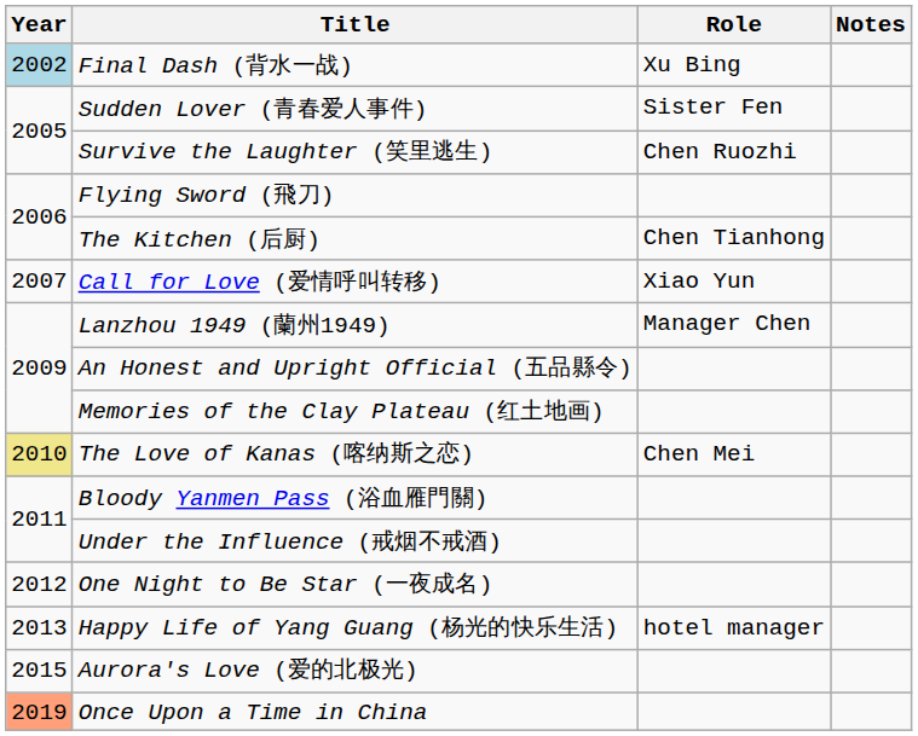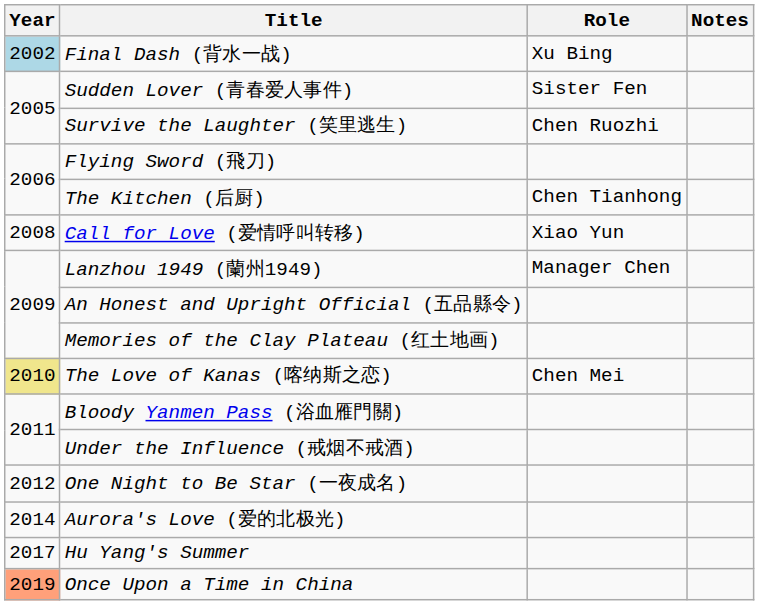 <table class="wikitable sortable">
 <tr>
 <th>Year</th>
 <th>Title</th>
 <th>Role</th>
 <th class="unsortable">Notes</th>
 </tr>
 <tr>
 <td style="background: lightblue;">2002</td>
 <td><em>Final Dash</em> (背水一战)</td>
 <td>Xu Bing</td>
 <td></td>
 </tr>
 <tr>
 <td rowspan=2>2005</td>
 <td><em>Sudden Lover</em> (青春爱人事件)</td>
 <td>Sister Fen</td>
 <td></td>
 </tr>
 <tr>
 <td><em>Survive the Laughter</em> (笑里逃生)</td>
 <td>Chen Ruozhi</td>
 <td></td>
 </tr>
 <tr>
 <td rowspan=2>2006</td>
 <td><em>Flying Sword</em> (飛刀)</td>
 <td></td>
 <td></td>
 </tr>
 <tr>
 <td><em>The Kitchen</em> (后厨)</td>
 <td>Chen Tianhong</td>
 <td></td>
 </tr>
 <tr>
-<td>2007</td>
+<td>2008</td>
 <td><em><a href='#'>Call for Love</a></em> (爱情呼叫转移)</td>
 <td>Xiao Yun</td>
 <td></td>
 </tr>
 <tr>
 <td rowspan=3>2009</td>
 <td><em>Lanzhou 1949</em> (蘭州1949)</td>
 <td>Manager Chen</td>
 <td></td>
 </tr>
 <tr>
 <td><em>An Honest and Upright Official</em> (五品縣令)</td>
 <td></td>
 <td></td>
 </tr>
 <tr>
 <td><em>Memories of the Clay Plateau</em> (红土地画)</td>
 <td></td>
 <td></td>
 </tr>
 <tr>
 <td style="background: khaki;">2010</td>
 <td><em>The Love of Kanas</em> (喀纳斯之恋)</td>
 <td>Chen Mei</td>
 <td></td>
 </tr>
 <tr>
 <td rowspan=2>2011</td>
 <td><em>Bloody <a href='#'>Yanmen Pass</a></em> (浴血雁門關)</td>
 <td></td>
 <td></td>
 </tr>
 <tr>
 <td><em>Under the Influence</em> (戒烟不戒酒)</td>
 <td></td>
 <td></td>
 </tr>
 <tr>
 <td>2012</td>
 <td><em>One Night to Be Star</em> (一夜成名)</td>
 <td></td>
 <td></td>
 </tr>
 <tr>
-<td>2013</td>
-<td><em>Happy Life of Yang Guang</em> (杨光的快乐生活)</td>
-<td>hotel manager</td>
+<td>2014</td>
+<td><em>Aurora's Love</em> (爱的北极光)</td>
+<td></td>
 <td></td>
 </tr>
 <tr>
-<td>2015</td>
-<td><em>Aurora's Love</em> (爱的北极光)</td>
+<td>2017</td>
+<td><em>Hu Yang's Summer</em></td>
 <td></td>
 <td></td>
 </tr>
 <tr>
 <td style="background: lightsalmon;">2019</td>
 <td><em>Once Upon a Time in China</em></td>
 <td></td>
 <td></td>
 </tr>
 </table>
